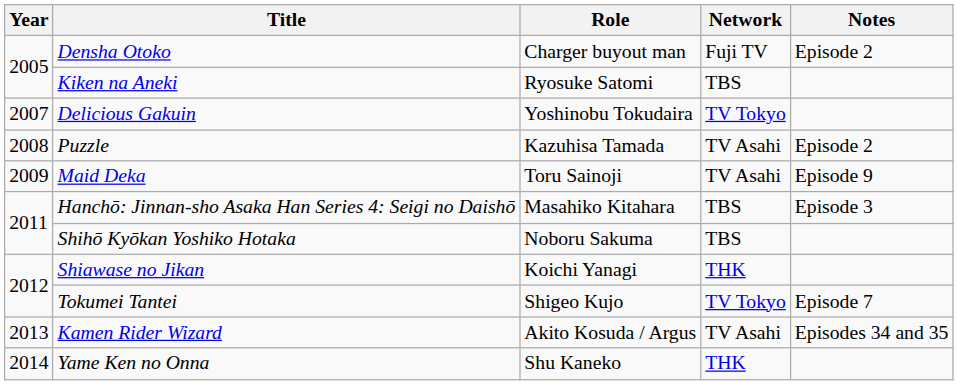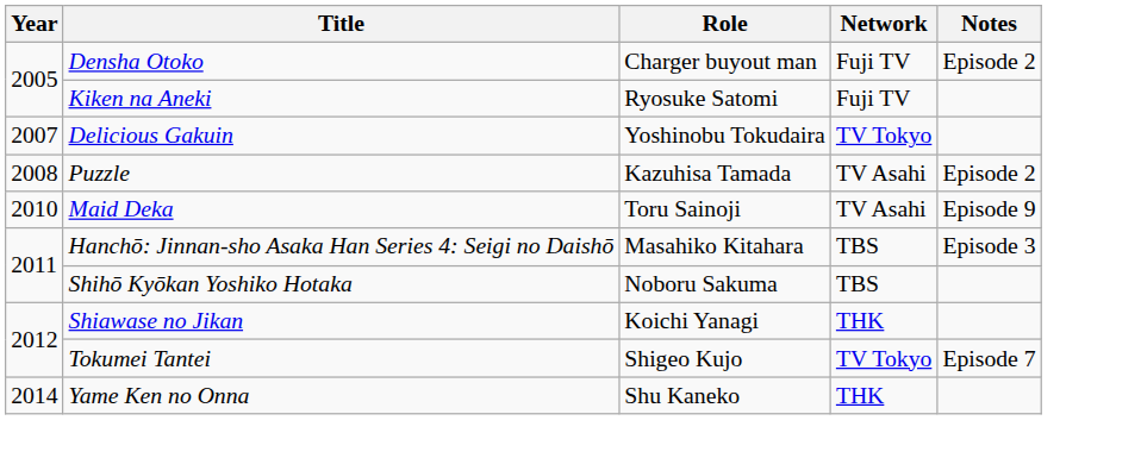 <table class="wikitable">
 <tr>
 <th>Year</th>
 <th>Title</th>
 <th>Role</th>
 <th>Network</th>
 <th>Notes</th>
 </tr>
 <tr>
 <td rowspan="2">2005</td>
 <td><em><a href='#'>Densha Otoko</a></em></td>
 <td>Charger buyout man</td>
 <td>Fuji TV</td>
 <td>Episode 2</td>
 </tr>
 <tr>
 <td><em><a href='#'>Kiken na Aneki</a></em></td>
 <td>Ryosuke Satomi</td>
-<td>TBS</td>
+<td>Fuji TV</td>
 <td></td>
 </tr>
 <tr>
 <td>2007</td>
 <td><em><a href='#'>Delicious Gakuin</a></em></td>
 <td>Yoshinobu Tokudaira</td>
 <td><a href='#'>TV Tokyo</a></td>
 <td></td>
 </tr>
 <tr>
 <td>2008</td>
 <td><em>Puzzle</em></td>
 <td>Kazuhisa Tamada</td>
 <td>TV Asahi</td>
 <td>Episode 2</td>
 </tr>
 <tr>
-<td>2009</td>
+<td>2010</td>
 <td><em><a href='#'>Maid Deka</a></em></td>
 <td>Toru Sainoji</td>
 <td>TV Asahi</td>
 <td>Episode 9</td>
 </tr>
 <tr>
 <td rowspan="2">2011</td>
 <td><em>Hanchō: Jinnan-sho Asaka Han Series 4: Seigi no Daishō</em></td>
 <td>Masahiko Kitahara</td>
 <td>TBS</td>
 <td>Episode 3</td>
 </tr>
 <tr>
 <td><em>Shihō Kyōkan Yoshiko Hotaka</em></td>
 <td>Noboru Sakuma</td>
 <td>TBS</td>
 <td></td>
 </tr>
 <tr>
 <td rowspan="2">2012</td>
 <td><em><a href='#'>Shiawase no Jikan</a></em></td>
 <td>Koichi Yanagi</td>
 <td><a href='#'>THK</a></td>
 <td></td>
 </tr>
 <tr>
 <td><em>Tokumei Tantei</em></td>
 <td>Shigeo Kujo</td>
 <td><a href='#'>TV Tokyo</a></td>
 <td>Episode 7</td>
 </tr>
 <tr>
-<td>2013</td>
-<td><em><a href='#'>Kamen Rider Wizard</a></em></td>
-<td>Akito Kosuda / Argus</td>
-<td>TV Asahi</td>
-<td>Episodes 34 and 35</td>
-</tr>
-<tr>
 <td>2014</td>
 <td><em>Yame Ken no Onna</em></td>
 <td>Shu Kaneko</td>
 <td><a href='#'>THK</a></td>
 <td></td>
 </tr>
 </table>
